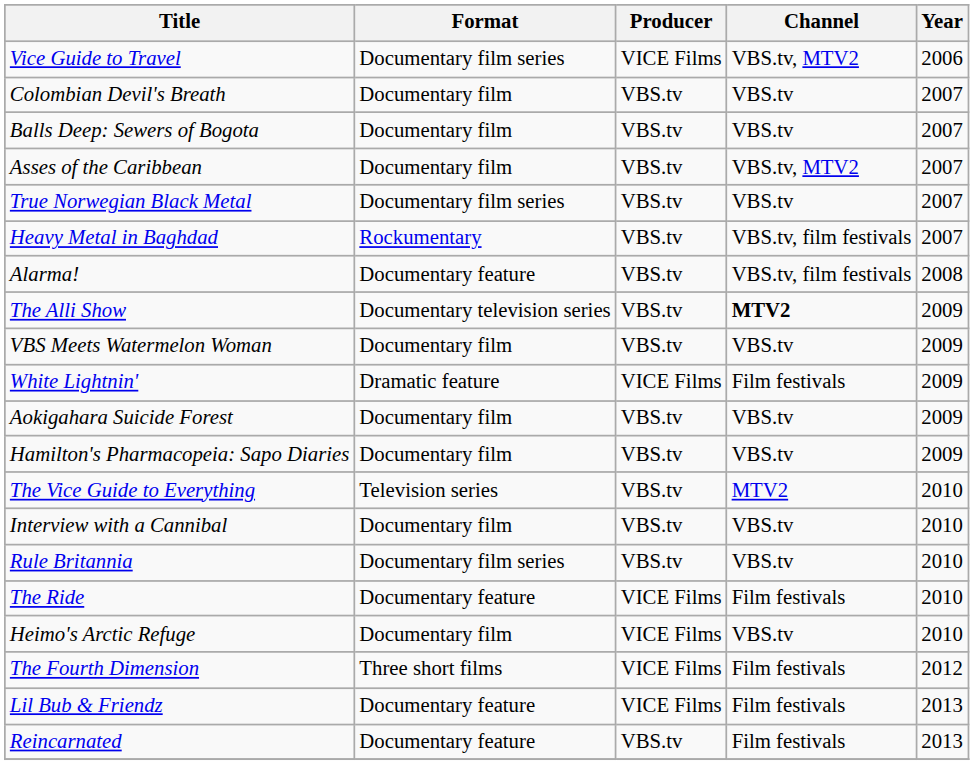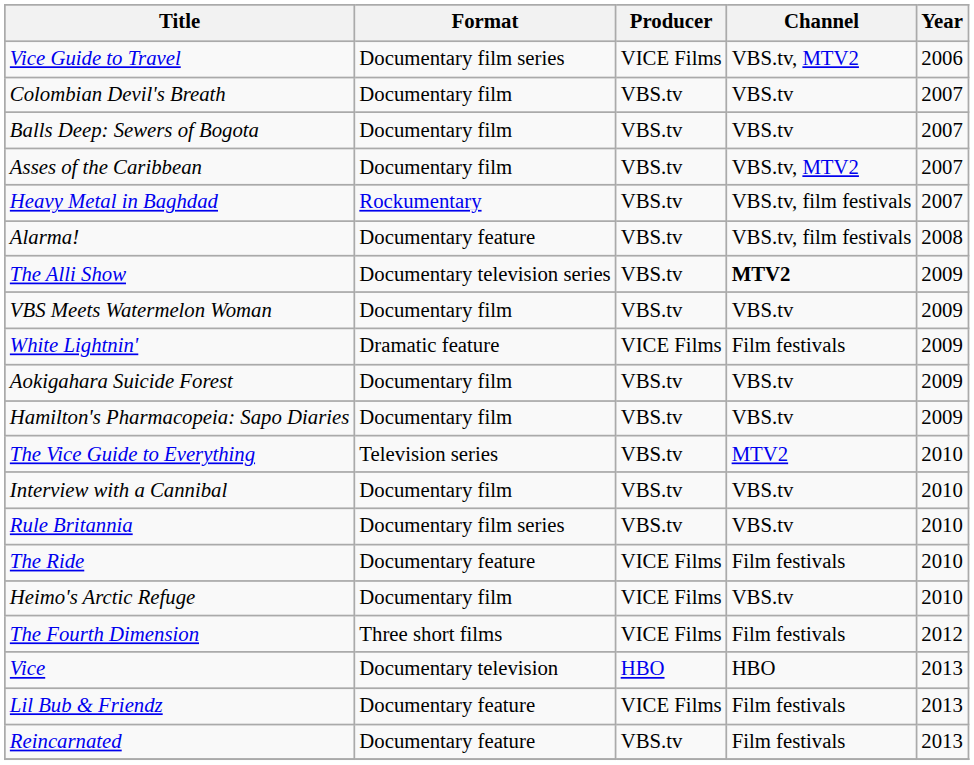 <table class="sortable wikitable" style="font-size:9pt">
 <tr>
 <th>Title</th>
 <th>Format</th>
 <th>Producer</th>
 <th>Channel</th>
 <th>Year</th>
 </tr>
 <tr>
 <td><em><a href='#'>Vice Guide to Travel</a></em></td>
 <td>Documentary film series</td>
 <td>VICE Films</td>
 <td>VBS.tv, <a href='#'>MTV2</a></td>
 <td>2006</td>
 </tr>
 <tr>
 <td><em>Colombian Devil's Breath</em></td>
 <td>Documentary film</td>
 <td>VBS.tv</td>
 <td>VBS.tv</td>
 <td>2007</td>
 </tr>
 <tr>
 <td><em>Balls Deep: Sewers of Bogota</em></td>
 <td>Documentary film</td>
 <td>VBS.tv</td>
 <td>VBS.tv</td>
 <td>2007</td>
 </tr>
 <tr>
 <td><em>Asses of the Caribbean</em></td>
 <td>Documentary film</td>
 <td>VBS.tv</td>
 <td>VBS.tv, <a href='#'>MTV2</a></td>
-<td>2007</td>
-</tr>
-<tr>
-<td><em><a href='#'>True Norwegian Black Metal</a></em></td>
-<td>Documentary film series</td>
-<td>VBS.tv</td>
-<td>VBS.tv</td>
 <td>2007</td>
 </tr>
 <tr>
 <td><em><a href='#'>Heavy Metal in Baghdad</a></em></td>
 <td><a href='#'>Rockumentary</a></td>
 <td>VBS.tv</td>
 <td>VBS.tv, film festivals</td>
 <td>2007</td>
 </tr>
 <tr>
 <td><em>Alarma!</em></td>
 <td>Documentary feature</td>
 <td>VBS.tv</td>
 <td>VBS.tv, film festivals</td>
 <td>2008</td>
 </tr>
 <tr>
 <td><em><a href='#'>The Alli Show</a></em></td>
 <td>Documentary television series</td>
 <td>VBS.tv</td>
 <td><strong>MTV2</strong></td>
 <td>2009</td>
 </tr>
 <tr>
 <td><em>VBS Meets Watermelon Woman</em></td>
 <td>Documentary film</td>
 <td>VBS.tv</td>
 <td>VBS.tv</td>
 <td>2009</td>
 </tr>
 <tr>
 <td><em><a href='#'>White Lightnin'</a></em></td>
 <td>Dramatic feature</td>
 <td>VICE Films</td>
 <td>Film festivals</td>
 <td>2009</td>
 </tr>
 <tr>
 <td><em>Aokigahara Suicide Forest</em></td>
 <td>Documentary film</td>
 <td>VBS.tv</td>
 <td>VBS.tv</td>
 <td>2009</td>
 </tr>
 <tr>
 <td><em>Hamilton's Pharmacopeia: Sapo Diaries</em></td>
 <td>Documentary film</td>
 <td>VBS.tv</td>
 <td>VBS.tv</td>
 <td>2009</td>
 </tr>
 <tr>
 <td><em><a href='#'>The Vice Guide to Everything</a></em></td>
 <td>Television series</td>
 <td>VBS.tv</td>
 <td><a href='#'>MTV2</a></td>
 <td>2010</td>
 </tr>
 <tr>
 <td><em>Interview with a Cannibal</em></td>
 <td>Documentary film</td>
 <td>VBS.tv</td>
 <td>VBS.tv</td>
 <td>2010</td>
 </tr>
 <tr>
 <td><em><a href='#'>Rule Britannia</a></em></td>
 <td>Documentary film series</td>
 <td>VBS.tv</td>
 <td>VBS.tv</td>
 <td>2010</td>
 </tr>
 <tr>
 <td><em><a href='#'>The Ride</a></em></td>
 <td>Documentary feature</td>
 <td>VICE Films</td>
 <td>Film festivals</td>
 <td>2010</td>
 </tr>
 <tr>
 <td><em>Heimo's Arctic Refuge</em></td>
 <td>Documentary film</td>
 <td>VICE Films</td>
 <td>VBS.tv</td>
 <td>2010</td>
 </tr>
 <tr>
 <td><em><a href='#'>The Fourth Dimension</a></em></td>
 <td>Three short films</td>
 <td>VICE Films</td>
 <td>Film festivals</td>
 <td>2012</td>
 </tr>
 <tr>
+<td><em><a href='#'>Vice</a></em></td>
+<td>Documentary television</td>
+<td><a href='#'>HBO</a></td>
+<td>HBO</td>
+<td>2013</td>
+</tr>
+<tr>
 <td><em><a href='#'>Lil Bub & Friendz</a></em></td>
 <td>Documentary feature</td>
 <td>VICE Films</td>
 <td>Film festivals</td>
 <td>2013</td>
 </tr>
 <tr>
 <td><em><a href='#'>Reincarnated</a></em></td>
 <td>Documentary feature</td>
 <td>VBS.tv</td>
 <td>Film festivals</td>
 <td>2013</td>
 </tr>
 <tr>
 </tr>
 </table>
